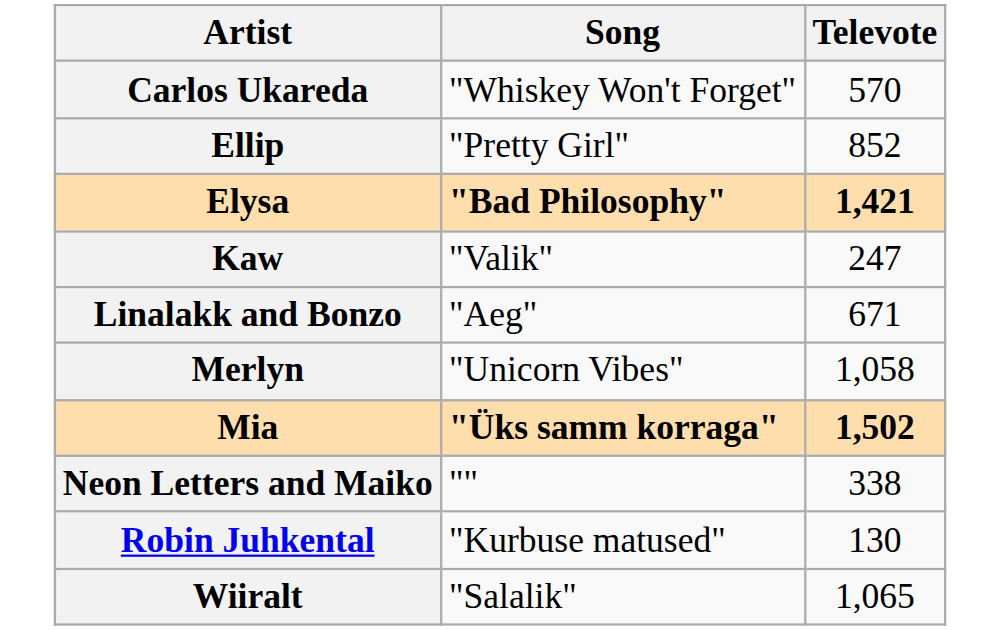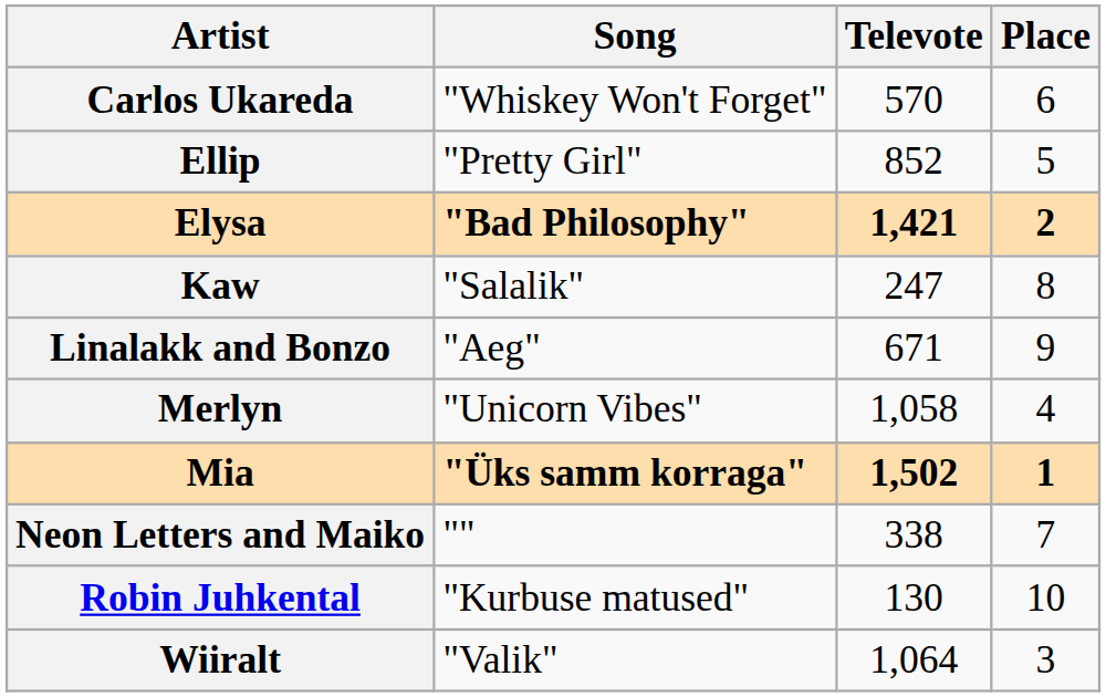 <table class="sortable wikitable plainrowheaders" style="margin: 1em auto 1em auto; text-align:center;">
 <tr>
 <th scope="col">Artist</th>
 <th scope="col">Song</th>
 <th>Televote</th>
+<th>Place</th>
 </tr>
 <tr>
 <th align="left" scope="row">Carlos Ukareda</th>
 <td align="left">"Whiskey Won't Forget"</td>
 <td>570</td>
+<td>6</td>
 </tr>
 <tr>
 <th align="left" scope="row">Ellip</th>
 <td align="left">"Pretty Girl"</td>
 <td>852</td>
+<td>5</td>
 </tr>
 <tr style="font-weight:bold; background:navajowhite;">
 <th align="left" scope="row" style="font-weight:bold; background:navajowhite;">Elysa</th>
 <td align="left">"Bad Philosophy"</td>
 <td>1,421</td>
+<td>2</td>
 </tr>
 <tr>
 <th align="left" scope="row">Kaw</th>
-<td align="left">"Valik"</td>
+<td align="left">"Salalik"</td>
 <td>247</td>
+<td>8</td>
 </tr>
 <tr>
 <th align="left" scope="row">Linalakk and Bonzo</th>
 <td align="left">"Aeg"</td>
 <td>671</td>
+<td>9</td>
 </tr>
 <tr>
 <th align="left" scope="row">Merlyn</th>
 <td align="left">"Unicorn Vibes"</td>
 <td>1,058</td>
+<td>4</td>
 </tr>
 <tr style="font-weight:bold; background:navajowhite;">
 <th align="left" scope="row" style="font-weight:bold; background:navajowhite;">Mia</th>
 <td align="left">"Üks samm korraga"</td>
 <td>1,502</td>
+<td>1</td>
 </tr>
 <tr>
 <th align="left" scope="row">Neon Letters and Maiko</th>
 <td align="left">""</td>
 <td>338</td>
+<td>7</td>
 </tr>
 <tr>
 <th align="left" scope="row"><a href='#'>Robin Juhkental</a></th>
 <td align="left">"Kurbuse matused"</td>
 <td>130</td>
+<td>10</td>
 </tr>
 <tr>
 <th align="left" scope="row">Wiiralt</th>
-<td align="left">"Salalik"</td>
-<td>1,065</td>
+<td align="left">"Valik"</td>
+<td>1,064</td>
+<td>3</td>
 </tr>
 </table>
